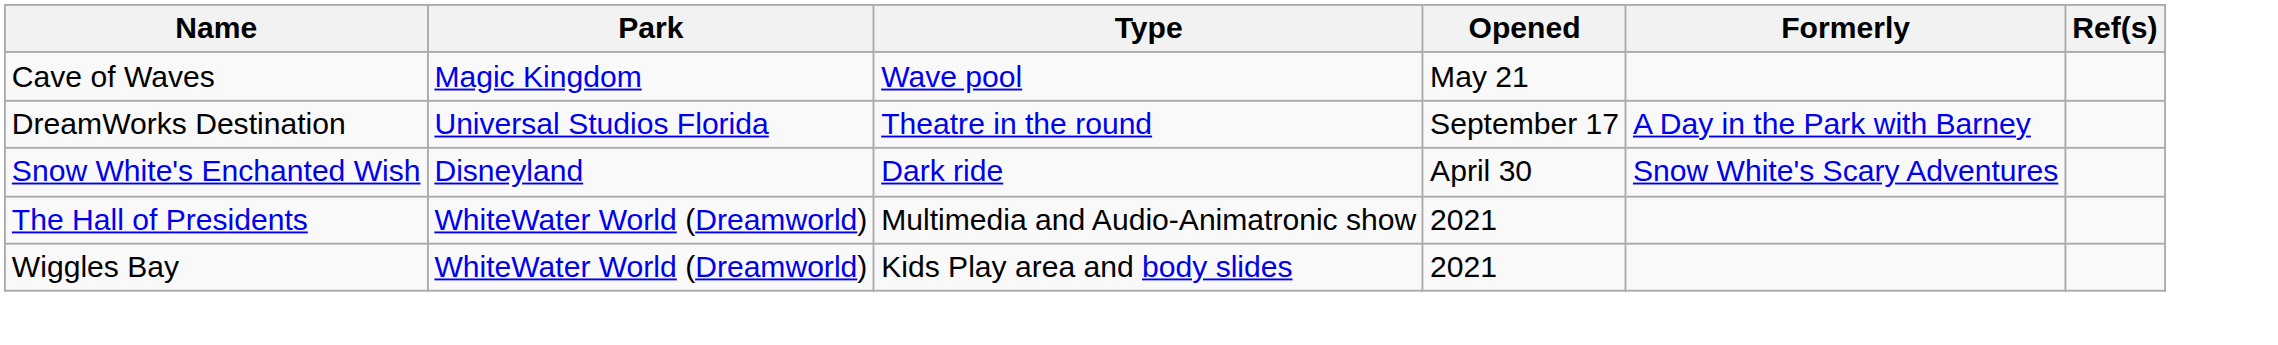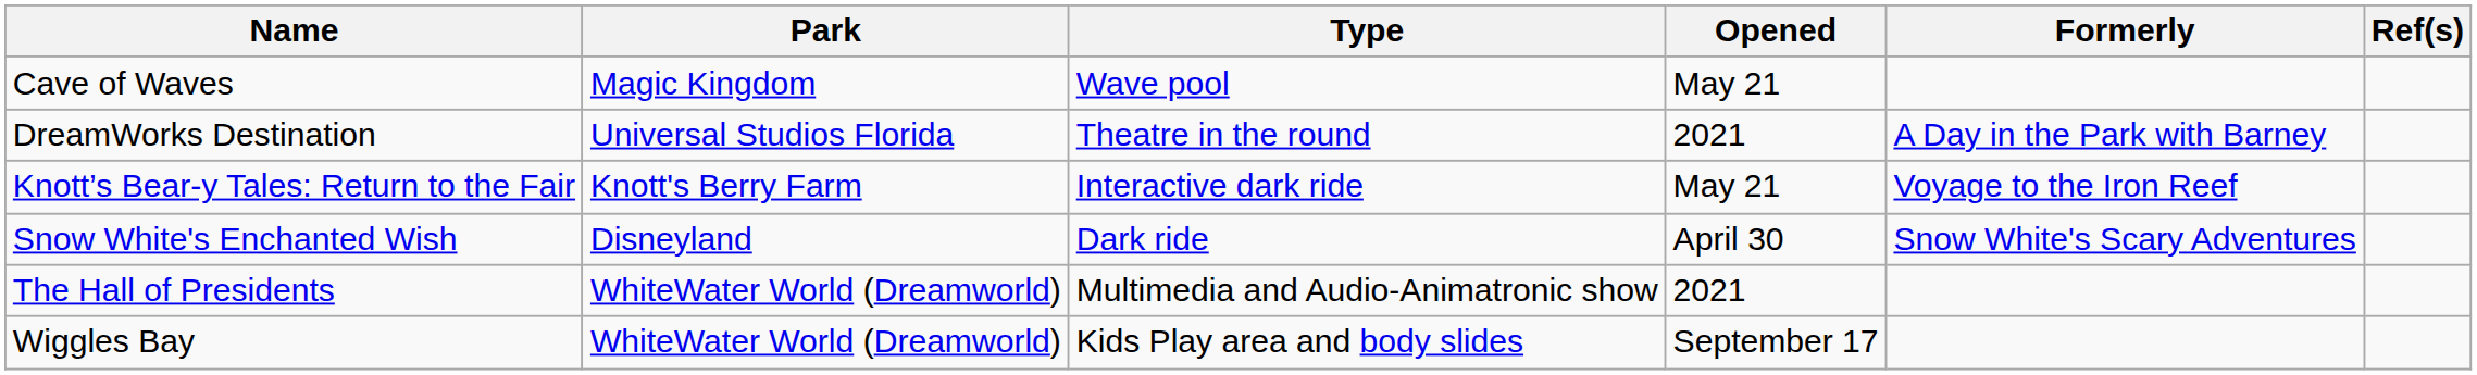 <table class="wikitable sortable">
 <tr>
 <th>Name</th>
 <th>Park</th>
 <th>Type</th>
 <th>Opened</th>
 <th>Formerly</th>
 <th class="unsortable">Ref(s)</th>
 </tr>
 <tr>
 <td>Cave of Waves</td>
 <td><a href='#'>Magic Kingdom</a></td>
 <td><a href='#'>Wave pool</a></td>
 <td>May 21</td>
 <td></td>
 <td></td>
 </tr>
 <tr>
 <td>DreamWorks Destination</td>
 <td><a href='#'>Universal Studios Florida</a></td>
 <td><a href='#'>Theatre in the round</a></td>
-<td>September 17</td>
+<td>2021</td>
 <td><a href='#'>A Day in the Park with Barney</a></td>
+<td></td>
+</tr>
+<tr>
+<td><a href='#'>Knott’s Bear-y Tales: Return to the Fair</a></td>
+<td><a href='#'>Knott's Berry Farm</a></td>
+<td><a href='#'>Interactive dark ride</a></td>
+<td>May 21</td>
+<td><a href='#'>Voyage to the Iron Reef</a></td>
 <td></td>
 </tr>
 <tr>
 <td><a href='#'>Snow White's Enchanted Wish</a></td>
 <td><a href='#'>Disneyland</a></td>
 <td><a href='#'>Dark ride</a></td>
 <td>April 30</td>
 <td><a href='#'>Snow White's Scary Adventures</a></td>
 <td></td>
 </tr>
 <tr>
 <td><a href='#'>The Hall of Presidents</a></td>
 <td><a href='#'>WhiteWater World</a> (<a href='#'>Dreamworld</a>)</td>
 <td>Multimedia and Audio-Animatronic show</td>
 <td>2021</td>
 <td></td>
 <td></td>
 </tr>
 <tr>
 <td>Wiggles Bay</td>
 <td><a href='#'>WhiteWater World</a> (<a href='#'>Dreamworld</a>)</td>
 <td>Kids Play area and <a href='#'>body slides</a></td>
-<td>2021</td>
+<td>September 17</td>
 <td></td>
 <td></td>
 </tr>
 </table>
